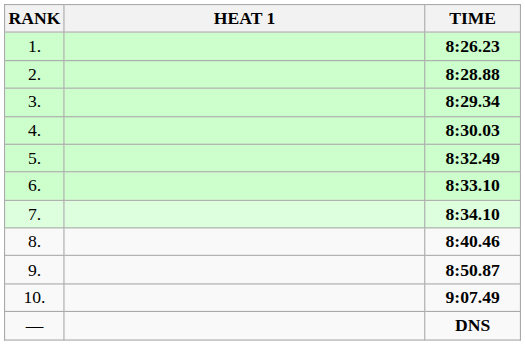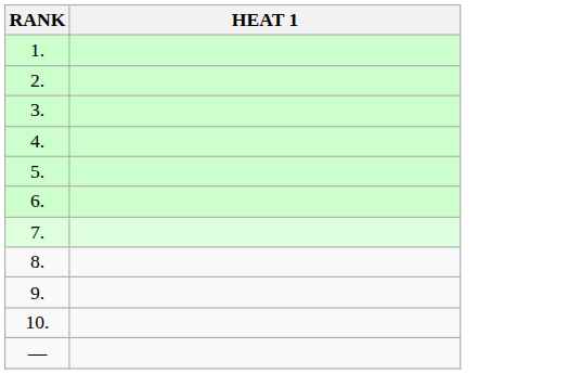 <table class="wikitable" style="border-collapse: collapse; font-size: 100%;">
 <tr>
 <th>RANK</th>
 <th style="width: 20em">HEAT 1</th>
-<th style="width: 5em">TIME</th>
 </tr>
 <tr style="background:#ccffcc;">
 <td align="center">1.</td>
 <td></td>
-<td align="center"><strong>8:26.23</strong></td>
 </tr>
 <tr style="background:#ccffcc;">
 <td align="center">2.</td>
 <td></td>
-<td align="center"><strong>8:28.88</strong></td>
 </tr>
 <tr style="background:#ccffcc;">
 <td align="center">3.</td>
 <td></td>
-<td align="center"><strong>8:29.34</strong></td>
 </tr>
 <tr style="background:#ccffcc;">
 <td align="center">4.</td>
 <td></td>
-<td align="center"><strong>8:30.03</strong></td>
 </tr>
 <tr style="background:#ccffcc;">
 <td align="center">5.</td>
 <td></td>
-<td align="center"><strong>8:32.49</strong></td>
 </tr>
 <tr style="background:#ccffcc;">
 <td align="center">6.</td>
 <td></td>
-<td align="center"><strong>8:33.10</strong></td>
 </tr>
 <tr style="background:#ddffdd;">
 <td align="center">7.</td>
 <td></td>
-<td align="center"><strong>8:34.10</strong></td>
 </tr>
 <tr>
 <td align="center">8.</td>
 <td></td>
-<td align="center"><strong>8:40.46</strong></td>
 </tr>
 <tr>
 <td align="center">9.</td>
 <td></td>
-<td align="center"><strong>8:50.87</strong></td>
 </tr>
 <tr>
 <td align="center">10.</td>
 <td></td>
-<td align="center"><strong>9:07.49</strong></td>
 </tr>
 <tr>
 <td align="center">—</td>
 <td></td>
-<td align="center"><strong>DNS</strong></td>
 </tr>
 </table>
